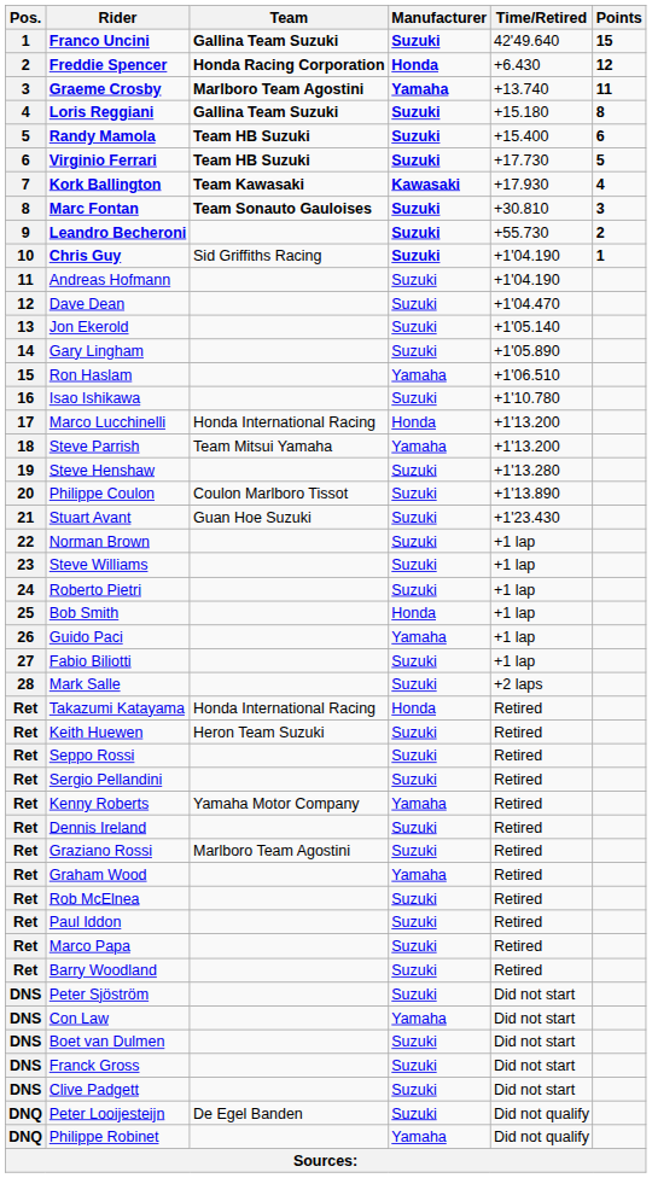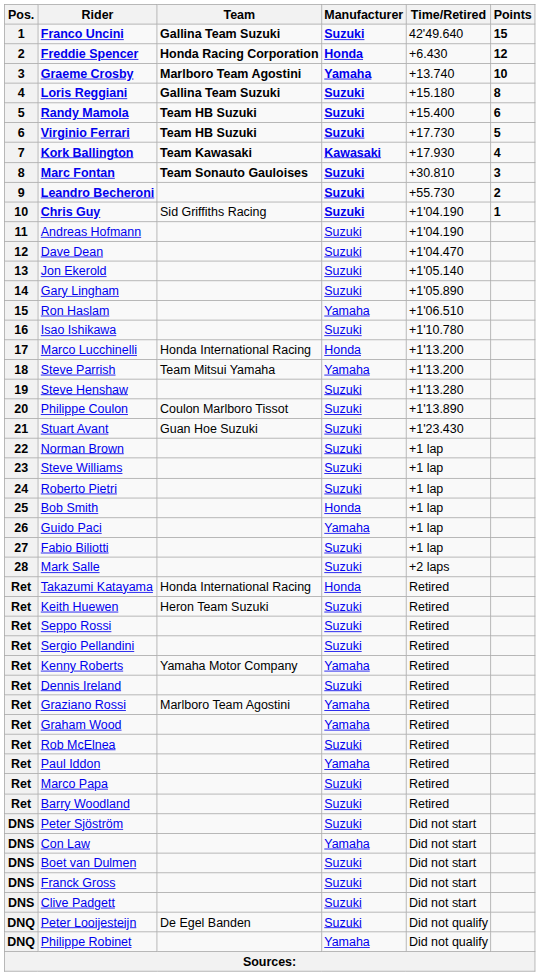 <table class="wikitable" style="font-size: 95%;">
 <tr>
 <th>Pos.</th>
 <th>Rider</th>
 <th>Team</th>
 <th>Manufacturer</th>
 <th>Time/Retired</th>
 <th>Points</th>
 </tr>
 <tr>
 <th>1</th>
 <td> <strong><a href='#'>Franco Uncini</a></strong></td>
 <td><strong>Gallina Team Suzuki</strong></td>
 <td><strong><a href='#'>Suzuki</a></strong></td>
 <td>42'49.640</td>
 <td><strong>15</strong></td>
 </tr>
 <tr>
 <th>2</th>
 <td> <strong><a href='#'>Freddie Spencer</a></strong></td>
 <td><strong>Honda Racing Corporation</strong></td>
 <td><strong><a href='#'>Honda</a></strong></td>
 <td>+6.430</td>
 <td><strong>12</strong></td>
 </tr>
 <tr>
 <th>3</th>
 <td> <strong><a href='#'>Graeme Crosby</a></strong></td>
 <td><strong>Marlboro Team Agostini</strong></td>
 <td><strong><a href='#'>Yamaha</a></strong></td>
 <td>+13.740</td>
-<td><strong>11</strong></td>
+<td><strong>10</strong></td>
 </tr>
 <tr>
 <th>4</th>
 <td> <strong><a href='#'>Loris Reggiani</a></strong></td>
 <td><strong>Gallina Team Suzuki</strong></td>
 <td><strong><a href='#'>Suzuki</a></strong></td>
 <td>+15.180</td>
 <td><strong>8</strong></td>
 </tr>
 <tr>
 <th>5</th>
 <td> <strong><a href='#'>Randy Mamola</a></strong></td>
 <td><strong>Team HB Suzuki</strong></td>
 <td><strong><a href='#'>Suzuki</a></strong></td>
 <td>+15.400</td>
 <td><strong>6</strong></td>
 </tr>
 <tr>
 <th>6</th>
 <td> <strong><a href='#'>Virginio Ferrari</a></strong></td>
 <td><strong>Team HB Suzuki</strong></td>
 <td><strong><a href='#'>Suzuki</a></strong></td>
 <td>+17.730</td>
 <td><strong>5</strong></td>
 </tr>
 <tr>
 <th>7</th>
 <td> <strong><a href='#'>Kork Ballington</a></strong></td>
 <td><strong>Team Kawasaki</strong></td>
 <td><strong><a href='#'>Kawasaki</a></strong></td>
 <td>+17.930</td>
 <td><strong>4</strong></td>
 </tr>
 <tr>
 <th>8</th>
 <td> <strong><a href='#'>Marc Fontan</a></strong></td>
 <td><strong>Team Sonauto Gauloises</strong></td>
 <td><strong><a href='#'>Suzuki</a></strong></td>
 <td>+30.810</td>
 <td><strong>3</strong></td>
 </tr>
 <tr>
 <th>9</th>
 <td> <strong><a href='#'>Leandro Becheroni</a></strong></td>
 <td></td>
 <td><strong><a href='#'>Suzuki</a></strong></td>
 <td>+55.730</td>
 <td><strong>2</strong></td>
 </tr>
 <tr>
 <th>10</th>
 <td> <strong><a href='#'>Chris Guy</a></strong></td>
 <td>Sid Griffiths Racing</td>
 <td><strong><a href='#'>Suzuki</a></strong></td>
 <td>+1'04.190</td>
 <td><strong>1</strong></td>
 </tr>
 <tr>
 <th>11</th>
 <td> <a href='#'>Andreas Hofmann</a></td>
 <td></td>
 <td><a href='#'>Suzuki</a></td>
 <td>+1'04.190</td>
 <td></td>
 </tr>
 <tr>
 <th>12</th>
 <td> <a href='#'>Dave Dean</a></td>
 <td></td>
 <td><a href='#'>Suzuki</a></td>
 <td>+1'04.470</td>
 <td></td>
 </tr>
 <tr>
 <th>13</th>
 <td> <a href='#'>Jon Ekerold</a></td>
 <td></td>
 <td><a href='#'>Suzuki</a></td>
 <td>+1'05.140</td>
 <td></td>
 </tr>
 <tr>
 <th>14</th>
 <td> <a href='#'>Gary Lingham</a></td>
 <td></td>
 <td><a href='#'>Suzuki</a></td>
 <td>+1'05.890</td>
 <td></td>
 </tr>
 <tr>
 <th>15</th>
 <td> <a href='#'>Ron Haslam</a></td>
 <td></td>
 <td><a href='#'>Yamaha</a></td>
 <td>+1'06.510</td>
 <td></td>
 </tr>
 <tr>
 <th>16</th>
 <td> <a href='#'>Isao Ishikawa</a></td>
 <td></td>
 <td><a href='#'>Suzuki</a></td>
 <td>+1'10.780</td>
 <td></td>
 </tr>
 <tr>
 <th>17</th>
 <td> <a href='#'>Marco Lucchinelli</a></td>
 <td>Honda International Racing</td>
 <td><a href='#'>Honda</a></td>
 <td>+1'13.200</td>
 <td></td>
 </tr>
 <tr>
 <th>18</th>
 <td> <a href='#'>Steve Parrish</a></td>
 <td>Team Mitsui Yamaha</td>
 <td><a href='#'>Yamaha</a></td>
 <td>+1'13.200</td>
 <td></td>
 </tr>
 <tr>
 <th>19</th>
 <td> <a href='#'>Steve Henshaw</a></td>
 <td></td>
 <td><a href='#'>Suzuki</a></td>
 <td>+1'13.280</td>
 <td></td>
 </tr>
 <tr>
 <th>20</th>
 <td> <a href='#'>Philippe Coulon</a></td>
 <td>Coulon Marlboro Tissot</td>
 <td><a href='#'>Suzuki</a></td>
 <td>+1'13.890</td>
 <td></td>
 </tr>
 <tr>
 <th>21</th>
 <td> <a href='#'>Stuart Avant</a></td>
 <td>Guan Hoe Suzuki</td>
 <td><a href='#'>Suzuki</a></td>
 <td>+1'23.430</td>
 <td></td>
 </tr>
 <tr>
 <th>22</th>
 <td> <a href='#'>Norman Brown</a></td>
 <td></td>
 <td><a href='#'>Suzuki</a></td>
 <td>+1 lap</td>
 <td></td>
 </tr>
 <tr>
 <th>23</th>
 <td> <a href='#'>Steve Williams</a></td>
 <td></td>
 <td><a href='#'>Suzuki</a></td>
 <td>+1 lap</td>
 <td></td>
 </tr>
 <tr>
 <th>24</th>
 <td> <a href='#'>Roberto Pietri</a></td>
 <td></td>
 <td><a href='#'>Suzuki</a></td>
 <td>+1 lap</td>
 <td></td>
 </tr>
 <tr>
 <th>25</th>
 <td> <a href='#'>Bob Smith</a></td>
 <td></td>
 <td><a href='#'>Honda</a></td>
 <td>+1 lap</td>
 <td></td>
 </tr>
 <tr>
 <th>26</th>
 <td> <a href='#'>Guido Paci</a></td>
 <td></td>
 <td><a href='#'>Yamaha</a></td>
 <td>+1 lap</td>
 <td></td>
 </tr>
 <tr>
 <th>27</th>
 <td> <a href='#'>Fabio Biliotti</a></td>
 <td></td>
 <td><a href='#'>Suzuki</a></td>
 <td>+1 lap</td>
 <td></td>
 </tr>
 <tr>
 <th>28</th>
 <td> <a href='#'>Mark Salle</a></td>
 <td></td>
 <td><a href='#'>Suzuki</a></td>
 <td>+2 laps</td>
 <td></td>
 </tr>
 <tr>
 <th>Ret</th>
 <td> <a href='#'>Takazumi Katayama</a></td>
 <td>Honda International Racing</td>
 <td><a href='#'>Honda</a></td>
 <td>Retired</td>
 <td></td>
 </tr>
 <tr>
 <th>Ret</th>
 <td> <a href='#'>Keith Huewen</a></td>
 <td>Heron Team Suzuki</td>
 <td><a href='#'>Suzuki</a></td>
 <td>Retired</td>
 <td></td>
 </tr>
 <tr>
 <th>Ret</th>
 <td> <a href='#'>Seppo Rossi</a></td>
 <td></td>
 <td><a href='#'>Suzuki</a></td>
 <td>Retired</td>
 <td></td>
 </tr>
 <tr>
 <th>Ret</th>
 <td> <a href='#'>Sergio Pellandini</a></td>
 <td></td>
 <td><a href='#'>Suzuki</a></td>
 <td>Retired</td>
 <td></td>
 </tr>
 <tr>
 <th>Ret</th>
 <td> <a href='#'>Kenny Roberts</a></td>
 <td>Yamaha Motor Company</td>
 <td><a href='#'>Yamaha</a></td>
 <td>Retired</td>
 <td></td>
 </tr>
 <tr>
 <th>Ret</th>
 <td> <a href='#'>Dennis Ireland</a></td>
 <td></td>
 <td><a href='#'>Suzuki</a></td>
 <td>Retired</td>
 <td></td>
 </tr>
 <tr>
 <th>Ret</th>
 <td> <a href='#'>Graziano Rossi</a></td>
 <td>Marlboro Team Agostini</td>
-<td><a href='#'>Suzuki</a></td>
+<td><a href='#'>Yamaha</a></td>
 <td>Retired</td>
 <td></td>
 </tr>
 <tr>
 <th>Ret</th>
 <td> <a href='#'>Graham Wood</a></td>
 <td></td>
 <td><a href='#'>Yamaha</a></td>
 <td>Retired</td>
 <td></td>
 </tr>
 <tr>
 <th>Ret</th>
 <td> <a href='#'>Rob McElnea</a></td>
 <td></td>
 <td><a href='#'>Suzuki</a></td>
 <td>Retired</td>
 <td></td>
 </tr>
 <tr>
 <th>Ret</th>
 <td> <a href='#'>Paul Iddon</a></td>
 <td></td>
-<td><a href='#'>Suzuki</a></td>
+<td><a href='#'>Yamaha</a></td>
 <td>Retired</td>
 <td></td>
 </tr>
 <tr>
 <th>Ret</th>
 <td> <a href='#'>Marco Papa</a></td>
 <td></td>
 <td><a href='#'>Suzuki</a></td>
 <td>Retired</td>
 <td></td>
 </tr>
 <tr>
 <th>Ret</th>
 <td> <a href='#'>Barry Woodland</a></td>
 <td></td>
 <td><a href='#'>Suzuki</a></td>
 <td>Retired</td>
 <td></td>
 </tr>
 <tr>
 <th>DNS</th>
 <td> <a href='#'>Peter Sjöström</a></td>
 <td></td>
 <td><a href='#'>Suzuki</a></td>
 <td>Did not start</td>
 <td></td>
 </tr>
 <tr>
 <th>DNS</th>
 <td> <a href='#'>Con Law</a></td>
 <td></td>
 <td><a href='#'>Yamaha</a></td>
 <td>Did not start</td>
 <td></td>
 </tr>
 <tr>
 <th>DNS</th>
 <td> <a href='#'>Boet van Dulmen</a></td>
 <td></td>
 <td><a href='#'>Suzuki</a></td>
 <td>Did not start</td>
 <td></td>
 </tr>
 <tr>
 <th>DNS</th>
 <td> <a href='#'>Franck Gross</a></td>
 <td></td>
 <td><a href='#'>Suzuki</a></td>
 <td>Did not start</td>
 <td></td>
 </tr>
 <tr>
 <th>DNS</th>
 <td> <a href='#'>Clive Padgett</a></td>
 <td></td>
 <td><a href='#'>Suzuki</a></td>
 <td>Did not start</td>
 <td></td>
 </tr>
 <tr>
 <th>DNQ</th>
 <td> <a href='#'>Peter Looijesteijn</a></td>
 <td>De Egel Banden</td>
 <td><a href='#'>Suzuki</a></td>
 <td>Did not qualify</td>
 <td></td>
 </tr>
 <tr>
 <th>DNQ</th>
 <td> <a href='#'>Philippe Robinet</a></td>
 <td></td>
 <td><a href='#'>Yamaha</a></td>
 <td>Did not qualify</td>
 <td></td>
 </tr>
 <tr>
 <th colspan=8>Sources:</th>
 </tr>
 </table>
